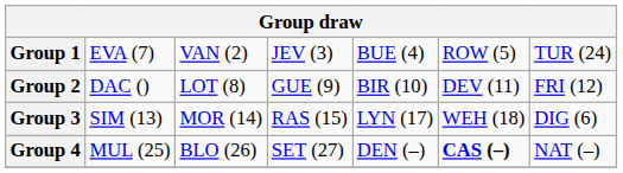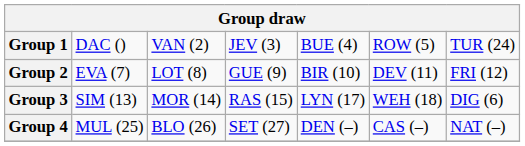 <table class="wikitable" style="text-align:center; font-size:85%">
 <tr>
 <th colspan="7">Group draw</th>
 </tr>
 <tr>
 <th>Group 1</th>
-<td align="left"> <a href='#'>EVA</a> (7)</td>
+<td align="left"> <a href='#'>DAC</a> ()</td>
 <td align="left"> <a href='#'>VAN</a> (2)</td>
 <td align="left"> <a href='#'>JEV</a> (3)</td>
 <td align="left"> <a href='#'>BUE</a> (4)</td>
 <td align="left"> <a href='#'>ROW</a> (5)</td>
 <td align="left"> <a href='#'>TUR</a> (24)</td>
 </tr>
 <tr>
 <th>Group 2</th>
-<td align="left"> <a href='#'>DAC</a> ()</td>
+<td align="left"> <a href='#'>EVA</a> (7)</td>
 <td align="left"> <a href='#'>LOT</a> (8)</td>
 <td align="left"> <a href='#'>GUE</a> (9)</td>
 <td align="left"> <a href='#'>BIR</a> (10)</td>
 <td align="left"> <a href='#'>DEV</a> (11)</td>
 <td align="left"> <a href='#'>FRI</a> (12)</td>
 </tr>
 <tr>
 <th>Group 3</th>
 <td align="left"> <a href='#'>SIM</a> (13)</td>
 <td align="left"> <a href='#'>MOR</a> (14)</td>
 <td align="left"> <a href='#'>RAS</a> (15)</td>
 <td align="left"> <a href='#'>LYN</a> (17)</td>
 <td align="left"> <a href='#'>WEH</a> (18)</td>
 <td align="left"> <a href='#'>DIG</a> (6)</td>
 </tr>
 <tr>
 <th>Group 4</th>
 <td align="left"> <a href='#'>MUL</a> (25)</td>
 <td align="left"> <a href='#'>BLO</a> (26)</td>
 <td align="left"> <a href='#'>SET</a> (27)</td>
 <td align="left"> <a href='#'>DEN</a> (–)</td>
-<td align="left"><strong> <a href='#'>CAS</a> (–)</strong></td>
+<td align="left"> <a href='#'>CAS</a> (–)</td>
 <td align="left"> <a href='#'>NAT</a> (–)</td>
 </tr>
 <tr>
 </tr>
 </table>
